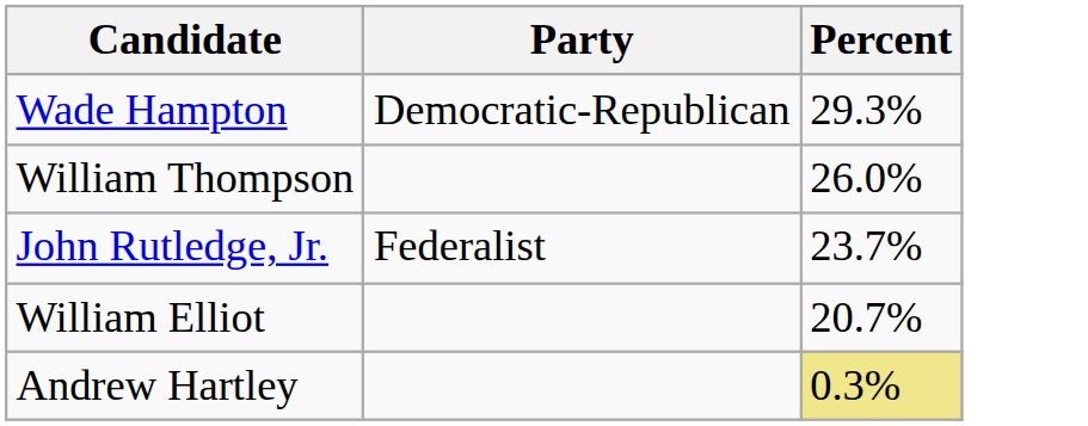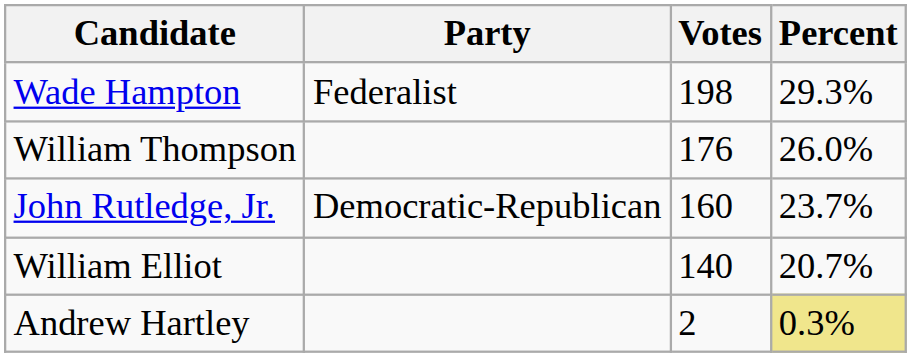 <table class=wikitable>
 <tr>
 <th>Candidate</th>
 <th>Party</th>
+<th>Votes</th>
 <th>Percent</th>
 </tr>
 <tr>
 <td><a href='#'>Wade Hampton</a></td>
-<td>Democratic-Republican</td>
+<td>Federalist</td>
+<td>198</td>
 <td>29.3%</td>
 </tr>
 <tr>
 <td>William Thompson</td>
 <td></td>
+<td>176</td>
 <td>26.0%</td>
 </tr>
 <tr>
 <td><a href='#'>John Rutledge, Jr.</a></td>
-<td>Federalist</td>
+<td>Democratic-Republican</td>
+<td>160</td>
 <td>23.7%</td>
 </tr>
 <tr>
 <td>William Elliot</td>
 <td></td>
+<td>140</td>
 <td>20.7%</td>
 </tr>
 <tr>
 <td>Andrew Hartley</td>
 <td></td>
+<td>2</td>
 <td style="background: khaki;">0.3%</td>
 </tr>
 </table>
